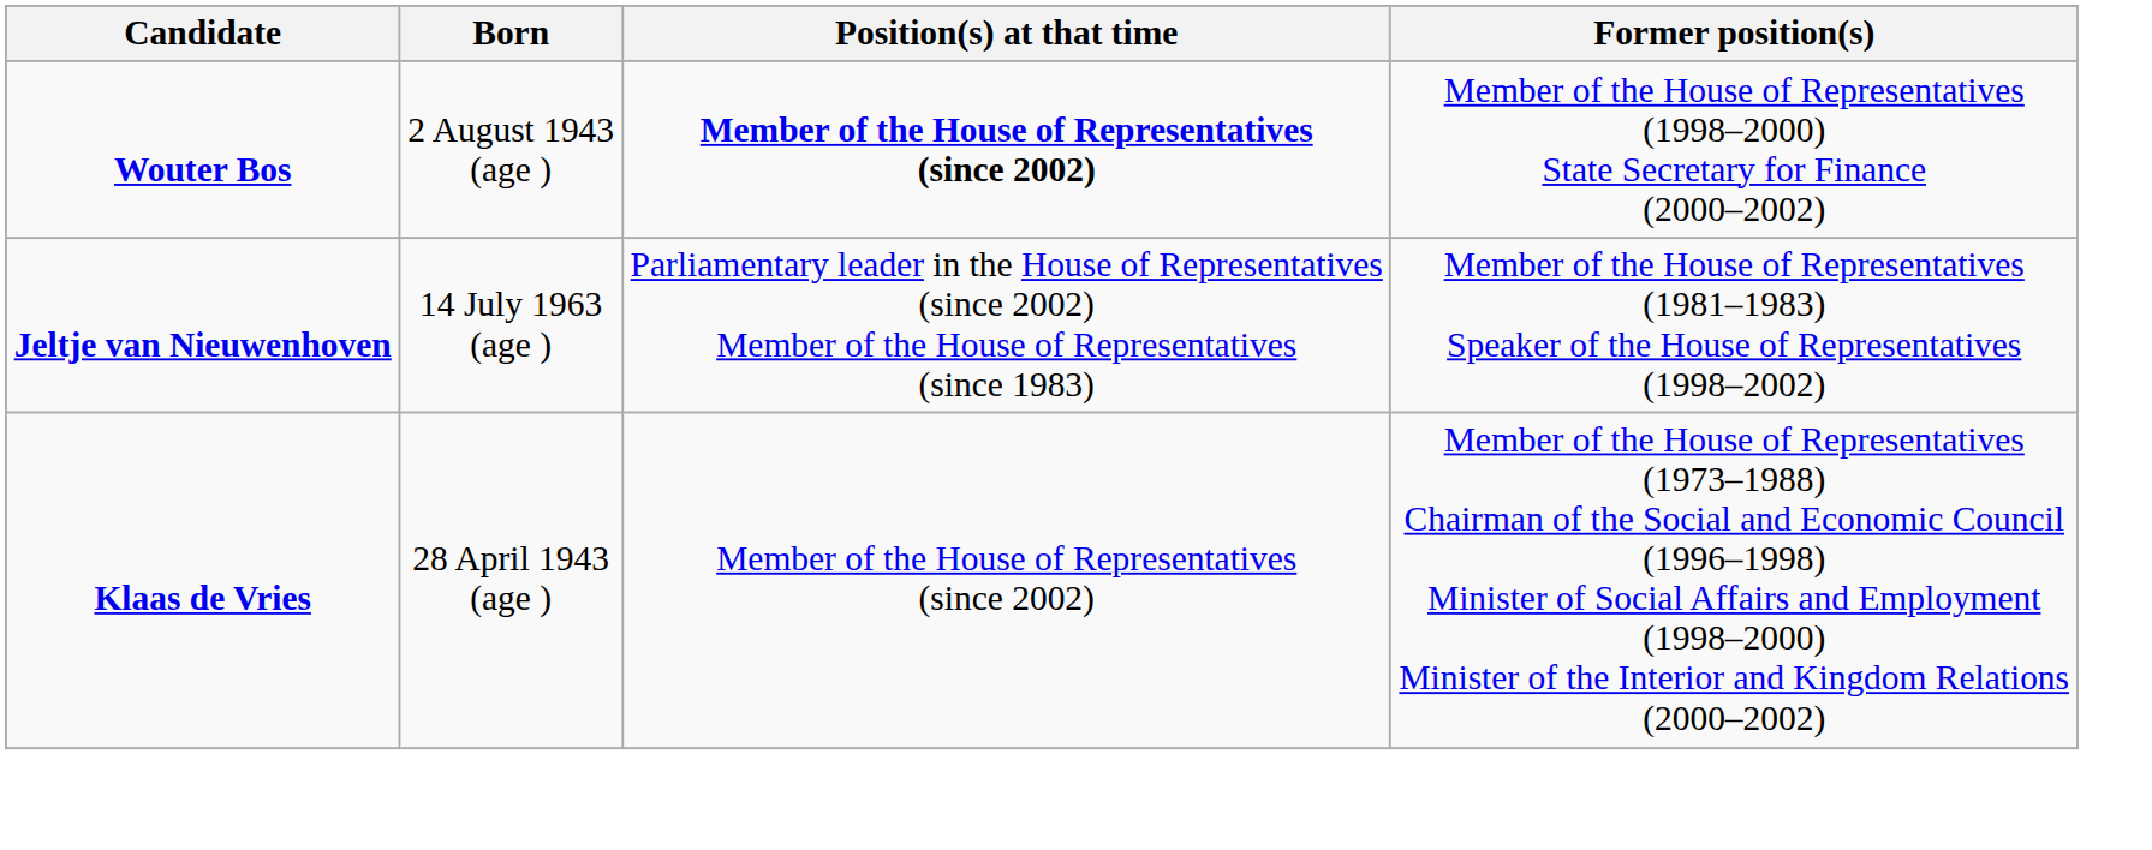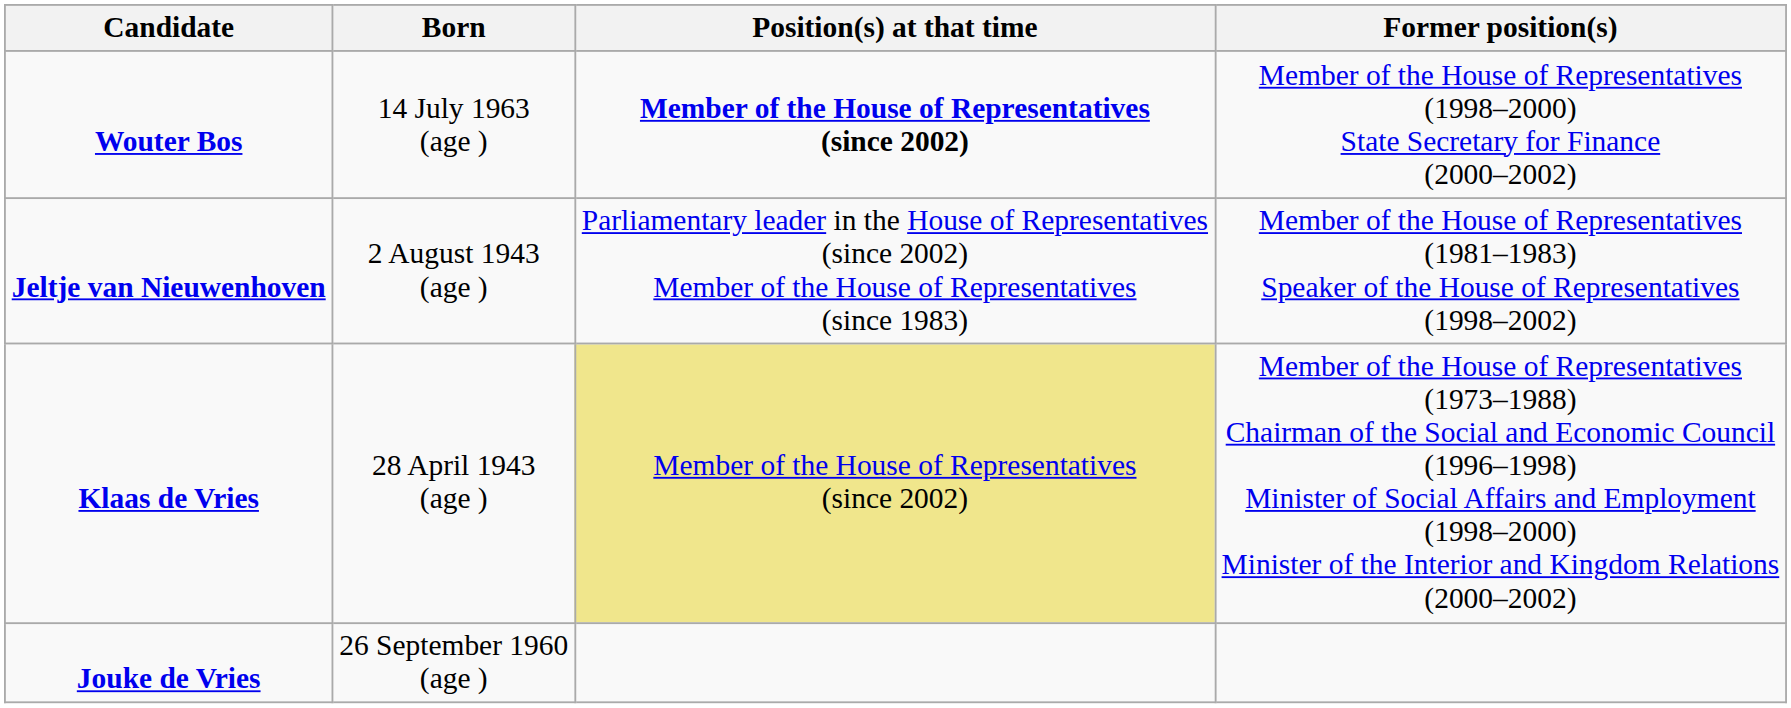 <table class="wikitable sortable" style="text-align:center">
 <tr>
 <th>Candidate</th>
 <th>Born</th>
 <th>Position(s) at that time</th>
 <th>Former position(s)</th>
 </tr>
 <tr>
 <td> <br> <strong><a href='#'>Wouter Bos</a></strong></td>
-<td>2 August 1943 <br> (age )</td>
+<td>14 July 1963 <br> (age )</td>
 <td><strong><a href='#'>Member of the House of Representatives</a> <br> (since 2002)</strong></td>
 <td><a href='#'>Member of the House of Representatives</a> <br> (1998–2000) <br> <a href='#'>State Secretary for Finance</a> <br> (2000–2002)</td>
 </tr>
 <tr>
 <td> <br> <strong><a href='#'>Jeltje van Nieuwenhoven</a></strong></td>
-<td>14 July 1963 <br> (age )</td>
+<td>2 August 1943 <br> (age )</td>
 <td><a href='#'>Parliamentary leader</a> in the <a href='#'>House of Representatives</a> <br> (since 2002) <br> <a href='#'>Member of the House of Representatives</a> <br> (since 1983)</td>
 <td><a href='#'>Member of the House of Representatives</a> <br> (1981–1983) <br> <a href='#'>Speaker of the House of Representatives</a> <br> (1998–2002)</td>
 </tr>
 <tr>
 <td> <br> <strong><a href='#'>Klaas de Vries</a></strong></td>
 <td>28 April 1943 <br> (age )</td>
-<td><a href='#'>Member of the House of Representatives</a> <br> (since 2002)</td>
+<td style="background: khaki;"><a href='#'>Member of the House of Representatives</a> <br> (since 2002)</td>
 <td><a href='#'>Member of the House of Representatives</a> <br> (1973–1988) <br> <a href='#'>Chairman of the Social and Economic Council</a> <br> (1996–1998) <br> <a href='#'>Minister of Social Affairs and Employment</a> <br> (1998–2000) <br> <a href='#'>Minister of the Interior and Kingdom Relations</a> <br> (2000–2002)</td>
 </tr>
+<tr>
+<td> <br> <strong><a href='#'>Jouke de Vries</a></strong></td>
+<td>26 September 1960 <br> (age )</td>
+<td></td>
+<td></td>
+</tr>
 </table>
